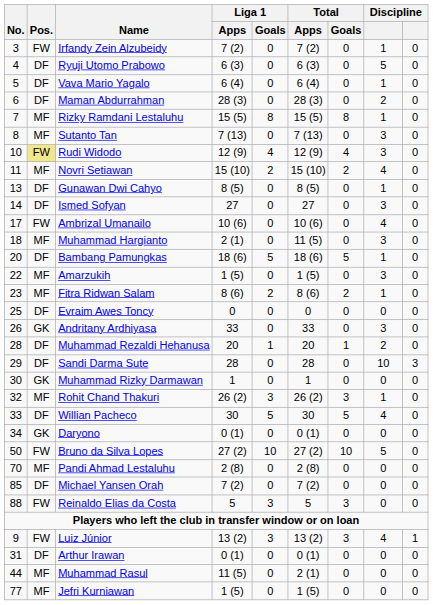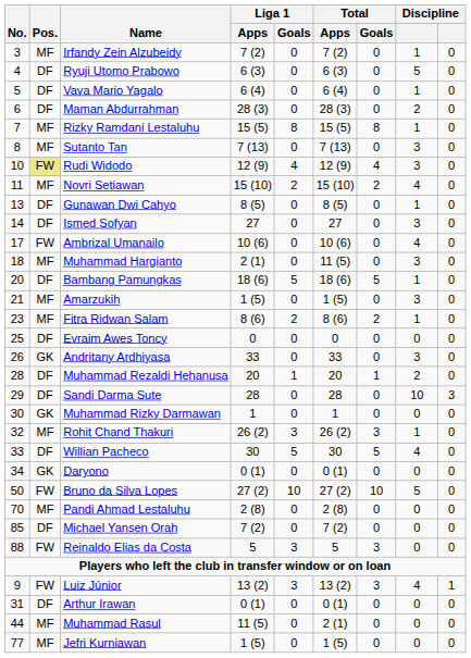 <table class="wikitable" style="text-align:center">
 <tr>
 <th rowspan="2" style="vertical-align:bottom;">No.</th>
 <th rowspan="2" style="vertical-align:bottom;">Pos.</th>
 <th rowspan="2" style="vertical-align:bottom;">Name</th>
 <th colspan="2" style="width:85px;">Liga 1</th>
 <th colspan="2" style="width:85px;">Total</th>
 <th colspan="2" style="width:85px;">Discipline</th>
 </tr>
 <tr>
 <th>Apps</th>
 <th>Goals</th>
 <th>Apps</th>
 <th>Goals</th>
 <th></th>
 <th></th>
 </tr>
 <tr>
 <td>3</td>
-<td>FW</td>
+<td>MF</td>
 <td align=left> <a href='#'>Irfandy Zein Alzubeidy</a></td>
 <td>7 (2)</td>
 <td>0</td>
 <td>7 (2)</td>
 <td>0</td>
 <td>1</td>
 <td>0</td>
 </tr>
 <tr>
 <td>4</td>
 <td>DF</td>
 <td align=left> <a href='#'>Ryuji Utomo Prabowo</a></td>
 <td>6 (3)</td>
 <td>0</td>
 <td>6 (3)</td>
 <td>0</td>
 <td>5</td>
 <td>0</td>
 </tr>
 <tr>
 <td>5</td>
 <td>DF</td>
 <td align=left> <a href='#'>Vava Mario Yagalo</a></td>
 <td>6 (4)</td>
 <td>0</td>
 <td>6 (4)</td>
 <td>0</td>
 <td>1</td>
 <td>0</td>
 </tr>
 <tr>
 <td>6</td>
 <td>DF</td>
 <td align=left> <a href='#'>Maman Abdurrahman</a></td>
 <td>28 (3)</td>
 <td>0</td>
 <td>28 (3)</td>
 <td>0</td>
 <td>2</td>
 <td>0</td>
 </tr>
 <tr>
 <td>7</td>
 <td>MF</td>
 <td align=left> <a href='#'>Rizky Ramdani Lestaluhu</a></td>
 <td>15 (5)</td>
 <td>8</td>
 <td>15 (5)</td>
 <td>8</td>
 <td>1</td>
 <td>0</td>
 </tr>
 <tr>
 <td>8</td>
 <td>MF</td>
 <td align=left> <a href='#'>Sutanto Tan</a></td>
 <td>7 (13)</td>
 <td>0</td>
 <td>7 (13)</td>
 <td>0</td>
 <td>3</td>
 <td>0</td>
 </tr>
 <tr>
 <td>10</td>
 <td style="background: khaki;">FW</td>
 <td align=left> <a href='#'>Rudi Widodo</a></td>
 <td>12 (9)</td>
 <td>4</td>
 <td>12 (9)</td>
 <td>4</td>
 <td>3</td>
 <td>0</td>
 </tr>
 <tr>
 <td>11</td>
 <td>MF</td>
 <td align=left> <a href='#'>Novri Setiawan</a></td>
 <td>15 (10)</td>
 <td>2</td>
 <td>15 (10)</td>
 <td>2</td>
 <td>4</td>
 <td>0</td>
 </tr>
 <tr>
 <td>13</td>
 <td>DF</td>
 <td align=left> <a href='#'>Gunawan Dwi Cahyo</a></td>
 <td>8 (5)</td>
 <td>0</td>
 <td>8 (5)</td>
 <td>0</td>
 <td>1</td>
 <td>0</td>
 </tr>
 <tr>
 <td>14</td>
 <td>DF</td>
 <td align=left> <a href='#'>Ismed Sofyan</a></td>
 <td>27</td>
 <td>0</td>
 <td>27</td>
 <td>0</td>
 <td>3</td>
 <td>0</td>
 </tr>
 <tr>
 <td>17</td>
 <td>FW</td>
 <td align=left> <a href='#'>Ambrizal Umanailo</a></td>
 <td>10 (6)</td>
 <td>0</td>
 <td>10 (6)</td>
 <td>0</td>
 <td>4</td>
 <td>0</td>
 </tr>
 <tr>
 <td>18</td>
 <td>MF</td>
 <td align=left> <a href='#'>Muhammad Hargianto</a></td>
 <td>2 (1)</td>
 <td>0</td>
 <td>11 (5)</td>
 <td>0</td>
 <td>3</td>
 <td>0</td>
 </tr>
 <tr>
 <td>20</td>
 <td>DF</td>
 <td align=left> <a href='#'>Bambang Pamungkas</a></td>
 <td>18 (6)</td>
 <td>5</td>
 <td>18 (6)</td>
 <td>5</td>
 <td>1</td>
 <td>0</td>
 </tr>
 <tr>
-<td>22</td>
+<td>21</td>
 <td>MF</td>
 <td align=left> <a href='#'>Amarzukih</a></td>
 <td>1 (5)</td>
 <td>0</td>
 <td>1 (5)</td>
 <td>0</td>
 <td>3</td>
 <td>0</td>
 </tr>
 <tr>
 <td>23</td>
 <td>MF</td>
 <td align=left> <a href='#'>Fitra Ridwan Salam</a></td>
 <td>8 (6)</td>
 <td>2</td>
 <td>8 (6)</td>
 <td>2</td>
 <td>1</td>
 <td>0</td>
 </tr>
 <tr>
 <td>25</td>
 <td>DF</td>
 <td align=left> <a href='#'>Evraim Awes Toncy</a></td>
 <td>0</td>
 <td>0</td>
 <td>0</td>
 <td>0</td>
 <td>0</td>
 <td>0</td>
 </tr>
 <tr>
 <td>26</td>
 <td>GK</td>
 <td align=left> <a href='#'>Andritany Ardhiyasa</a></td>
 <td>33</td>
 <td>0</td>
 <td>33</td>
 <td>0</td>
 <td>3</td>
 <td>0</td>
 </tr>
 <tr>
 <td>28</td>
 <td>DF</td>
 <td align=left> <a href='#'>Muhammad Rezaldi Hehanusa</a></td>
 <td>20</td>
 <td>1</td>
 <td>20</td>
 <td>1</td>
 <td>2</td>
 <td>0</td>
 </tr>
 <tr>
 <td>29</td>
 <td>DF</td>
 <td align=left> <a href='#'>Sandi Darma Sute</a></td>
 <td>28</td>
 <td>0</td>
 <td>28</td>
 <td>0</td>
 <td>10</td>
 <td>3</td>
 </tr>
 <tr>
 <td>30</td>
 <td>GK</td>
 <td align=left> <a href='#'>Muhammad Rizky Darmawan</a></td>
 <td>1</td>
 <td>0</td>
 <td>1</td>
 <td>0</td>
 <td>0</td>
 <td>0</td>
 </tr>
 <tr>
 <td>32</td>
 <td>MF</td>
 <td align=left> <a href='#'>Rohit Chand Thakuri</a></td>
 <td>26 (2)</td>
 <td>3</td>
 <td>26 (2)</td>
 <td>3</td>
 <td>1</td>
 <td>0</td>
 </tr>
 <tr>
 <td>33</td>
 <td>DF</td>
 <td align=left> <a href='#'>Willian Pacheco</a></td>
 <td>30</td>
 <td>5</td>
 <td>30</td>
 <td>5</td>
 <td>4</td>
 <td>0</td>
 </tr>
 <tr>
 <td>34</td>
 <td>GK</td>
 <td align=left> <a href='#'>Daryono</a></td>
 <td>0 (1)</td>
 <td>0</td>
 <td>0 (1)</td>
 <td>0</td>
 <td>0</td>
 <td>0</td>
 </tr>
 <tr>
 <td>50</td>
 <td>FW</td>
 <td align=left> <a href='#'>Bruno da Silva Lopes</a></td>
 <td>27 (2)</td>
 <td>10</td>
 <td>27 (2)</td>
 <td>10</td>
 <td>5</td>
 <td>0</td>
 </tr>
 <tr>
 <td>70</td>
 <td>MF</td>
 <td align=left> <a href='#'>Pandi Ahmad Lestaluhu</a></td>
 <td>2 (8)</td>
 <td>0</td>
 <td>2 (8)</td>
 <td>0</td>
 <td>0</td>
 <td>0</td>
 </tr>
 <tr>
 <td>85</td>
 <td>DF</td>
 <td align=left> <a href='#'>Michael Yansen Orah</a></td>
 <td>7 (2)</td>
 <td>0</td>
 <td>7 (2)</td>
 <td>0</td>
 <td>0</td>
 <td>0</td>
 </tr>
 <tr>
 <td>88</td>
 <td>FW</td>
 <td align=left> <a href='#'>Reinaldo Elias da Costa</a></td>
 <td>5</td>
 <td>3</td>
 <td>5</td>
 <td>3</td>
 <td>0</td>
 <td>0</td>
 </tr>
 <tr>
 <td colspan="17"><strong>Players who left the club in transfer window or on loan</strong></td>
 </tr>
 <tr>
 <td>9</td>
 <td>FW</td>
 <td align=left> <a href='#'>Luiz Júnior</a></td>
 <td>13 (2)</td>
 <td>3</td>
 <td>13 (2)</td>
 <td>3</td>
 <td>4</td>
 <td>1</td>
 </tr>
 <tr>
 <td>31</td>
 <td>DF</td>
 <td align=left> <a href='#'>Arthur Irawan</a></td>
 <td>0 (1)</td>
 <td>0</td>
 <td>0 (1)</td>
 <td>0</td>
 <td>0</td>
 <td>0</td>
 </tr>
 <tr>
 <td>44</td>
 <td>MF</td>
 <td align=left> <a href='#'>Muhammad Rasul</a></td>
 <td>11 (5)</td>
 <td>0</td>
 <td>2 (1)</td>
 <td>0</td>
 <td>0</td>
 <td>0</td>
 </tr>
 <tr>
 <td>77</td>
 <td>MF</td>
 <td align=left> <a href='#'>Jefri Kurniawan</a></td>
 <td>1 (5)</td>
 <td>0</td>
 <td>1 (5)</td>
 <td>0</td>
 <td>0</td>
 <td>0</td>
 </tr>
 </table>
